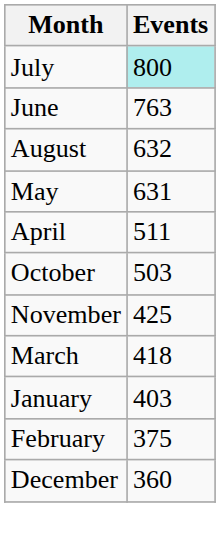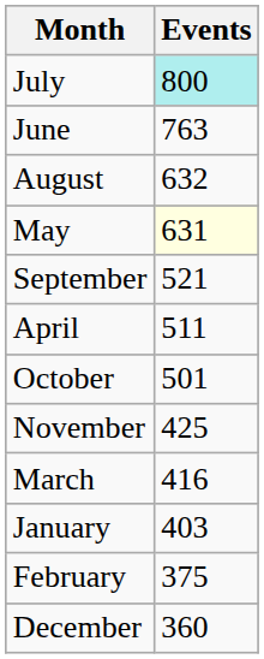 <table class="wikitable">
 <tr>
 <th>Month</th>
 <th>Events</th>
 </tr>
 <tr>
 <td>July</td>
 <td style="background: paleturquoise;">800</td>
 </tr>
 <tr>
 <td>June</td>
 <td>763</td>
 </tr>
 <tr>
 <td>August</td>
 <td>632</td>
 </tr>
 <tr>
 <td>May</td>
-<td>631</td>
+<td style="background: lightyellow;">631</td>
+</tr>
+<tr>
+<td>September</td>
+<td>521</td>
 </tr>
 <tr>
 <td>April</td>
 <td>511</td>
 </tr>
 <tr>
 <td>October</td>
-<td>503</td>
+<td>501</td>
 </tr>
 <tr>
 <td>November</td>
 <td>425</td>
 </tr>
 <tr>
 <td>March</td>
-<td>418</td>
+<td>416</td>
 </tr>
 <tr>
 <td>January</td>
 <td>403</td>
 </tr>
 <tr>
 <td>February</td>
 <td>375</td>
 </tr>
 <tr>
 <td>December</td>
 <td>360</td>
 </tr>
 </table>
